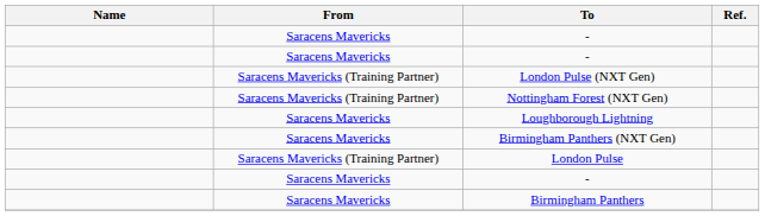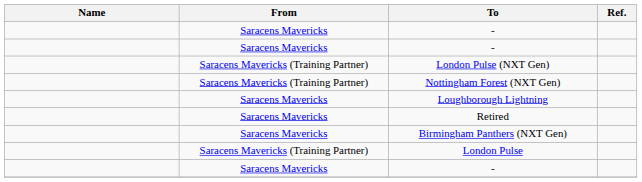 <table class="wikitable sortable alternance" style="text-align:center">
 <tr>
 <th style="width:250px;">Name</th>
 <th style="width:300px;">From</th>
 <th style="width:300px;">To</th>
 <th style="width:50px;">Ref.</th>
 </tr>
 <tr>
 <td> </td>
 <td> <a href='#'>Saracens Mavericks</a></td>
 <td>-</td>
 <td></td>
 </tr>
 <tr>
 <td> </td>
 <td> <a href='#'>Saracens Mavericks</a></td>
 <td>-</td>
 <td></td>
 </tr>
 <tr>
 <td> </td>
 <td> <a href='#'>Saracens Mavericks</a> (Training Partner)</td>
 <td> <a href='#'>London Pulse</a> (NXT Gen)</td>
 <td></td>
 </tr>
 <tr>
 <td> </td>
 <td> <a href='#'>Saracens Mavericks</a> (Training Partner)</td>
 <td> <a href='#'>Nottingham Forest</a> (NXT Gen)</td>
 <td></td>
 </tr>
 <tr>
 <td> </td>
 <td> <a href='#'>Saracens Mavericks</a></td>
 <td> <a href='#'>Loughborough Lightning</a></td>
 <td></td>
 </tr>
 <tr>
 <td> </td>
 <td> <a href='#'>Saracens Mavericks</a></td>
+<td>Retired</td>
+<td></td>
+</tr>
+<tr>
+<td> </td>
+<td> <a href='#'>Saracens Mavericks</a></td>
 <td> <a href='#'>Birmingham Panthers</a> (NXT Gen)</td>
 <td></td>
 </tr>
 <tr>
 <td> </td>
 <td> <a href='#'>Saracens Mavericks</a> (Training Partner)</td>
 <td> <a href='#'>London Pulse</a></td>
 <td></td>
 </tr>
 <tr>
 <td> </td>
 <td> <a href='#'>Saracens Mavericks</a></td>
 <td>-</td>
 <td></td>
 </tr>
 <tr>
-<td> </td>
-<td> <a href='#'>Saracens Mavericks</a></td>
-<td> <a href='#'>Birmingham Panthers</a></td>
-<td></td>
-</tr>
-<tr>
 </tr>
 </table>
